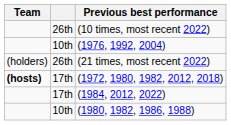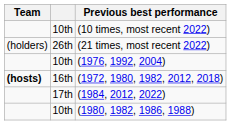 <table class="wikitable sortable" style="text-align: left;">
 <tr>
 <th>Team</th>
 <th data-sort-type="number"></th>
 <th>Previous best performance</th>
 </tr>
 <tr>
 <td></td>
+<td>10th</td>
+<td> (10 times, most recent <a href='#'>2022</a>)</td>
+</tr>
+<tr>
+<td> (holders)</td>
 <td>26th</td>
-<td> (10 times, most recent <a href='#'>2022</a>)</td>
+<td> (21 times, most recent <a href='#'>2022</a>)</td>
 </tr>
 <tr>
 <td></td>
 <td>10th</td>
 <td> (<a href='#'>1976</a>, <a href='#'>1992</a>, <a href='#'>2004</a>)</td>
 </tr>
 <tr>
-<td> (holders)</td>
-<td>26th</td>
-<td> (21 times, most recent <a href='#'>2022</a>)</td>
-</tr>
-<tr>
 <td><strong> (hosts)</strong></td>
-<td>17th</td>
+<td>16th</td>
 <td> (<a href='#'>1972</a>, <a href='#'>1980</a>, <a href='#'>1982</a>, <a href='#'>2012</a>, <a href='#'>2018</a>)</td>
 </tr>
 <tr>
 <td></td>
 <td>17th</td>
 <td> (<a href='#'>1984</a>, <a href='#'>2012</a>, <a href='#'>2022</a>)</td>
 </tr>
 <tr>
 <td></td>
 <td>10th</td>
 <td> (<a href='#'>1980</a>, <a href='#'>1982</a>, <a href='#'>1986</a>, <a href='#'>1988</a>)</td>
 </tr>
 </table>
